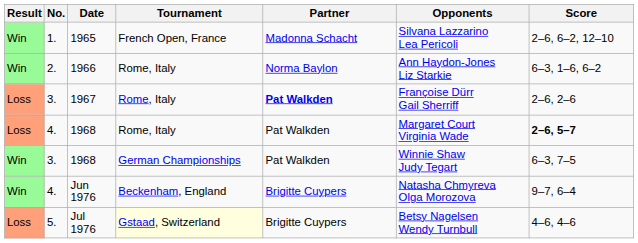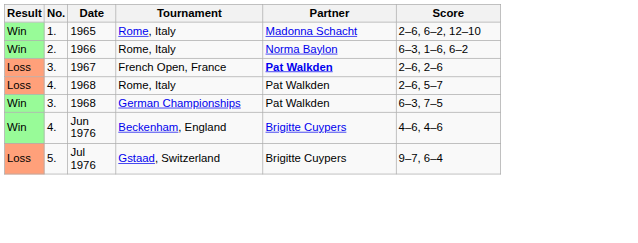 <table class="sortable wikitable">
 <tr>
 <th style="width:40px">Result</th>
 <th style="width:20px">No.</th>
 <th style="width:60px">Date</th>
 <th style="width:200px">Tournament</th>
 <th style="width:180px">Partner</th>
-<th style="width:180px">Opponents</th>
 <th style="width:140px" class="unsortable">Score</th>
 </tr>
 <tr>
 <td style="background:#98fb98;">Win</td>
 <td>1.</td>
 <td>1965</td>
-<td>French Open, France</td>
+<td><a href='#'>Rome</a>, Italy</td>
 <td> <a href='#'>Madonna Schacht</a></td>
-<td> <a href='#'>Silvana Lazzarino</a> <br>  <a href='#'>Lea Pericoli</a></td>
 <td>2–6, 6–2, 12–10</td>
 </tr>
 <tr>
 <td style="background:#98fb98;">Win</td>
 <td>2.</td>
 <td>1966</td>
 <td>Rome, Italy</td>
 <td> <a href='#'>Norma Baylon</a></td>
-<td> <a href='#'>Ann Haydon-Jones</a> <br>  <a href='#'>Liz Starkie</a></td>
 <td>6–3, 1–6, 6–2</td>
 </tr>
 <tr "F3E6D7">
 <td style="background:#ffa07a;">Loss</td>
 <td>3.</td>
 <td>1967</td>
-<td><a href='#'>Rome</a>, Italy</td>
+<td>French Open, France</td>
 <td><strong> <a href='#'>Pat Walkden</a></strong></td>
-<td> <a href='#'>Françoise Dürr</a> <br>  <a href='#'>Gail Sherriff</a></td>
 <td>2–6, 2–6</td>
 </tr>
 <tr>
 <td style="background:#ffa07a;">Loss</td>
 <td>4.</td>
 <td>1968</td>
 <td>Rome, Italy</td>
 <td> Pat Walkden</td>
-<td> <a href='#'>Margaret Court</a> <br>  <a href='#'>Virginia Wade</a></td>
-<td><strong>2–6, 5–7</strong></td>
+<td>2–6, 5–7</td>
 </tr>
 <tr>
 <td style="background:#98fb98;">Win</td>
 <td>3.</td>
 <td>1968</td>
 <td><a href='#'>German Championships</a></td>
 <td> Pat Walkden</td>
-<td> <a href='#'>Winnie Shaw</a> <br>  <a href='#'>Judy Tegart</a></td>
 <td>6–3, 7–5</td>
 </tr>
 <tr>
 <td style="background:#98fb98;">Win</td>
 <td>4.</td>
 <td>Jun 1976</td>
 <td><a href='#'>Beckenham</a>, England</td>
 <td> <a href='#'>Brigitte Cuypers</a></td>
-<td> <a href='#'>Natasha Chmyreva</a> <br>  <a href='#'>Olga Morozova</a></td>
-<td>9–7, 6–4</td>
+<td>4–6, 4–6</td>
 </tr>
 <tr>
 <td style="background:#ffa07a;">Loss</td>
 <td>5.</td>
 <td>Jul 1976</td>
-<td style="background: lightyellow;"><a href='#'>Gstaad</a>, Switzerland</td>
+<td><a href='#'>Gstaad</a>, Switzerland</td>
 <td> Brigitte Cuypers</td>
-<td> <a href='#'>Betsy Nagelsen</a> <br>  <a href='#'>Wendy Turnbull</a></td>
-<td>4–6, 4–6</td>
+<td>9–7, 6–4</td>
 </tr>
 </table>
